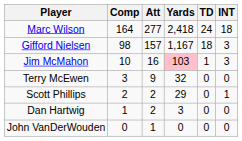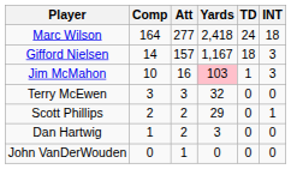 <table class=wikitable style="text-align:center">
 <tr>
 <th>Player</th>
 <th>Comp</th>
 <th>Att</th>
 <th>Yards</th>
 <th>TD</th>
 <th>INT</th>
 </tr>
 <tr>
 <td><a href='#'>Marc Wilson</a></td>
 <td>164</td>
 <td>277</td>
 <td>2,418</td>
 <td>24</td>
 <td>18</td>
 </tr>
 <tr>
 <td><a href='#'>Gifford Nielsen</a></td>
-<td>98</td>
+<td>14</td>
 <td>157</td>
 <td>1,167</td>
 <td>18</td>
 <td>3</td>
 </tr>
 <tr>
 <td><a href='#'>Jim McMahon</a></td>
 <td>10</td>
 <td>16</td>
 <td style="background: pink;">103</td>
 <td>1</td>
 <td>3</td>
 </tr>
 <tr>
 <td>Terry McEwen</td>
 <td>3</td>
-<td>9</td>
+<td>3</td>
 <td>32</td>
 <td>0</td>
 <td>0</td>
 </tr>
 <tr>
 <td>Scott Phillips</td>
 <td>2</td>
 <td>2</td>
 <td>29</td>
 <td>0</td>
 <td>1</td>
 </tr>
 <tr>
 <td>Dan Hartwig</td>
 <td>1</td>
 <td>2</td>
 <td>3</td>
 <td>0</td>
 <td>0</td>
 </tr>
 <tr>
 <td>John VanDerWouden</td>
 <td>0</td>
 <td>1</td>
 <td>0</td>
 <td>0</td>
 <td>0</td>
 </tr>
 </table>
